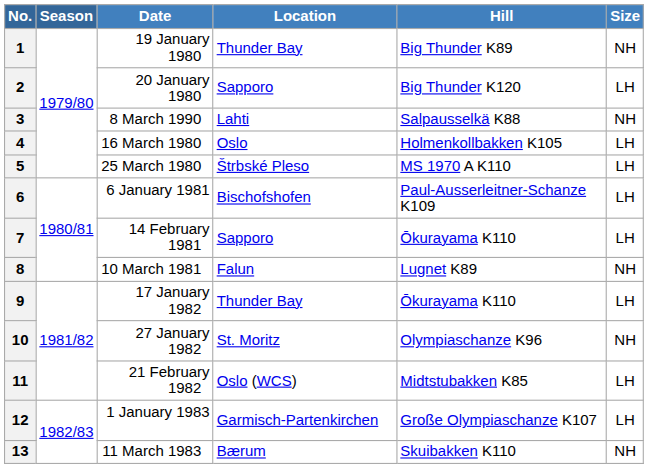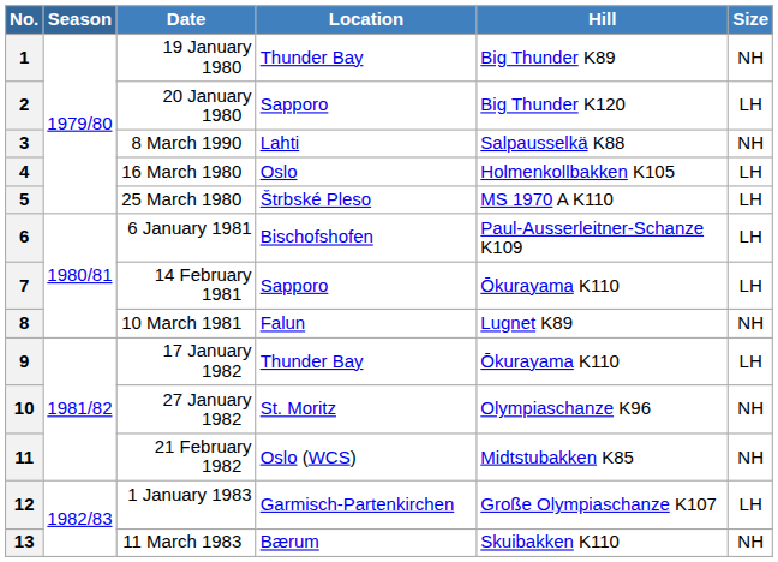 <table class="wikitable sortable" style="font-size:86%; line-height:15px; text-align:left; border:grey solid 1px; border-collapse:collapse; background:#ffffff;">
 <tr style="background:#efefef;">
 <th style="background-color:#369; color:white; width:10px;">No.</th>
 <th style="background-color:#369; color:white;  width:30px;">Season</th>
 <th style="background-color:#4180be; color:white; width:100px;">Date</th>
 <th style="background-color:#4180be; color:white; width:162px;">Location</th>
 <th style="background-color:#4180be; color:white; width:186px;">Hill</th>
 <th style="background-color:#4180be; color:white; width:25px;">Size</th>
 </tr>
 <tr>
 <th scope=row scope="row" style="text-align:center;">1</th>
 <td align=center rowspan=5><a href='#'>1979/80</a></td>
 <td align=right>19 January 1980  </td>
 <td> <a href='#'>Thunder Bay</a></td>
 <td><a href='#'>Big Thunder</a> K89</td>
 <td align=center>NH</td>
 </tr>
 <tr>
 <th scope=row scope="row" style="text-align:center;">2</th>
 <td align=right>20 January 1980  </td>
 <td> <a href='#'>Sapporo</a></td>
 <td><a href='#'>Big Thunder</a> K120</td>
 <td align=center>LH</td>
 </tr>
 <tr>
 <th scope=row scope="row" style="text-align:center;">3</th>
 <td align=right>8 March 1990  </td>
 <td> <a href='#'>Lahti</a></td>
 <td><a href='#'>Salpausselkä</a> K88</td>
 <td align=center>NH</td>
 </tr>
 <tr>
 <th scope=row scope="row" style="text-align:center;">4</th>
 <td align=right>16 March 1980  </td>
 <td> <a href='#'>Oslo</a></td>
 <td><a href='#'>Holmenkollbakken</a> K105</td>
 <td align=center>LH</td>
 </tr>
 <tr>
 <th scope=row scope="row" style="text-align:center;">5</th>
 <td align=right>25 March 1980  </td>
 <td> <a href='#'>Štrbské Pleso</a></td>
 <td><a href='#'>MS 1970</a> A K110</td>
 <td align=center>LH</td>
 </tr>
 <tr>
 <th scope=row scope="row" style="text-align:center;">6</th>
 <td align=center rowspan=3><a href='#'>1980/81</a></td>
 <td align=right>6 January 1981  </td>
 <td> <a href='#'>Bischofshofen</a></td>
 <td><a href='#'>Paul-Ausserleitner-Schanze</a> K109</td>
 <td align=center>LH</td>
 </tr>
 <tr>
 <th scope=row scope="row" style="text-align:center;">7</th>
 <td align=right>14 February 1981  </td>
 <td> <a href='#'>Sapporo</a></td>
 <td><a href='#'>Ōkurayama</a> K110</td>
 <td align=center>LH</td>
 </tr>
 <tr>
 <th scope=row scope="row" style="text-align:center;">8</th>
 <td align=right>10 March 1981  </td>
 <td> <a href='#'>Falun</a></td>
 <td><a href='#'>Lugnet</a> K89</td>
 <td align=center>NH</td>
 </tr>
 <tr>
 <th scope=row scope="row" style="text-align:center;">9</th>
 <td align=center rowspan=3><a href='#'>1981/82</a></td>
 <td align=right>17 January 1982  </td>
 <td> <a href='#'>Thunder Bay</a></td>
 <td><a href='#'>Ōkurayama</a> K110</td>
 <td align=center>LH</td>
 </tr>
 <tr>
 <th scope=row scope="row" style="text-align:center;">10</th>
 <td align=right>27 January 1982  </td>
 <td> <a href='#'>St. Moritz</a></td>
 <td><a href='#'>Olympiaschanze</a> K96</td>
 <td align=center>NH</td>
 </tr>
 <tr>
 <th scope=row scope="row" style="text-align:center;">11</th>
 <td align=right>21 February 1982  </td>
 <td> <a href='#'>Oslo</a> (<a href='#'>WCS</a>)</td>
 <td><a href='#'>Midtstubakken</a> K85</td>
-<td align=center>LH</td>
+<td align=center>NH</td>
 </tr>
 <tr>
 <th scope=row scope="row" style="text-align:center;">12</th>
 <td align=center rowspan=2><a href='#'>1982/83</a></td>
 <td align=right>1 January 1983  </td>
 <td> <a href='#'>Garmisch-Partenkirchen</a></td>
 <td><a href='#'>Große Olympiaschanze</a> K107</td>
 <td align=center>LH</td>
 </tr>
 <tr>
 <th scope=row scope="row" style="text-align:center;">13</th>
 <td align=right>11 March 1983  </td>
 <td> <a href='#'>Bærum</a></td>
 <td><a href='#'>Skuibakken</a> K110</td>
 <td align=center>NH</td>
 </tr>
 </table>
